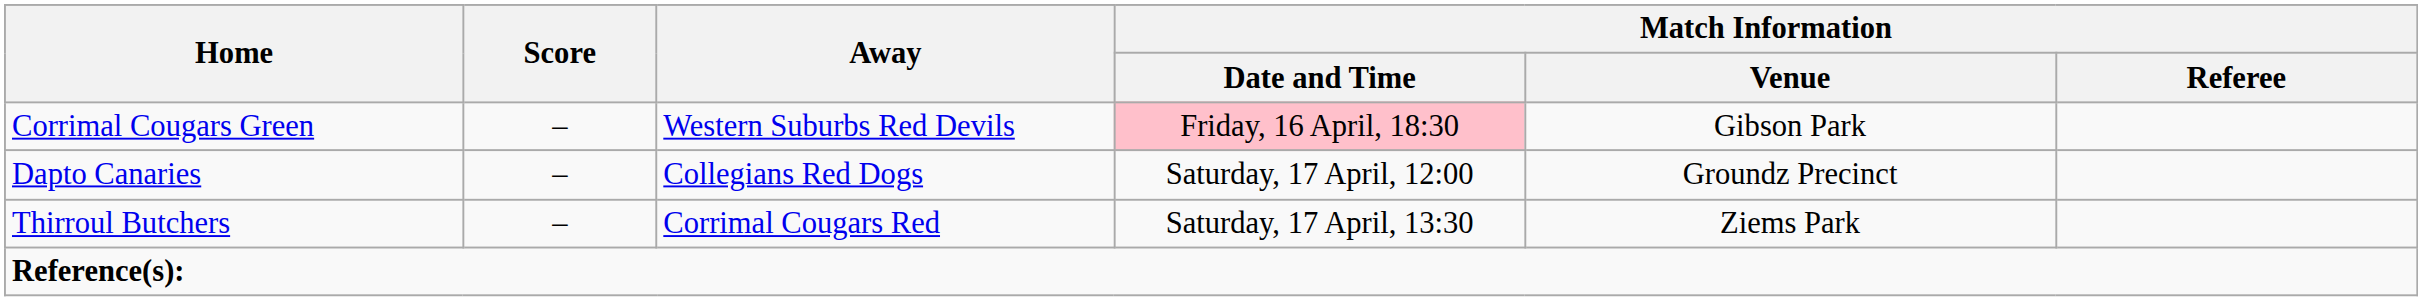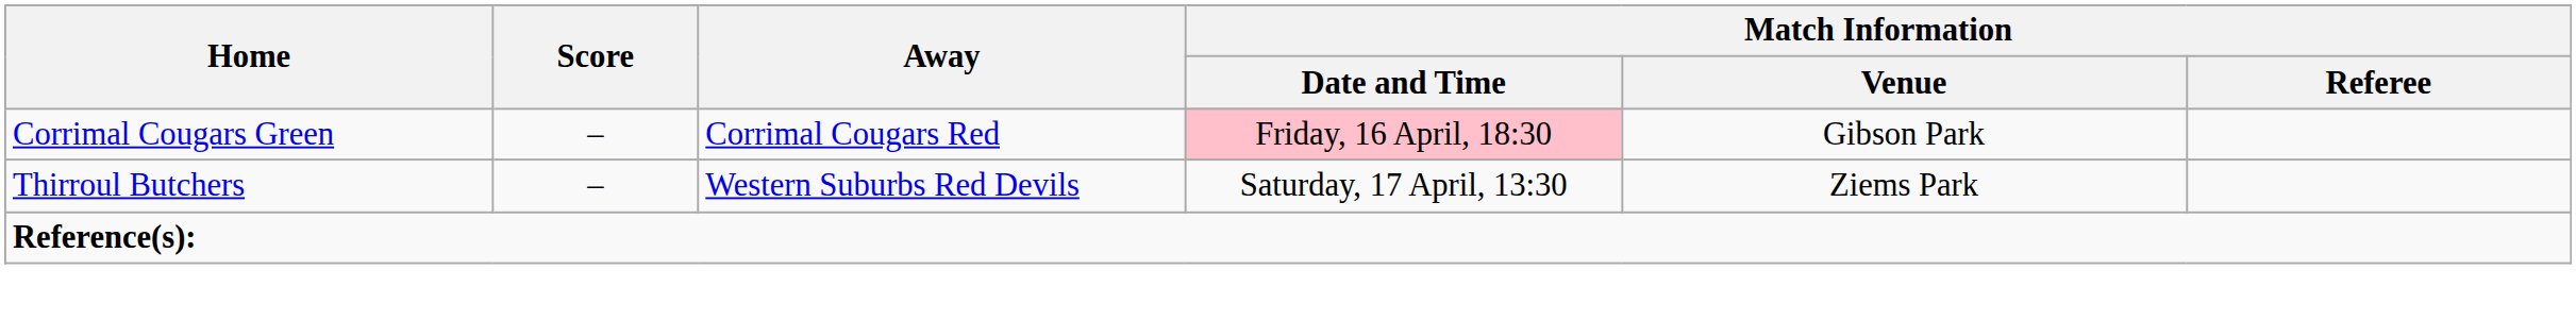 <table class="wikitable" width="100% text-align:center;">
 <tr>
 <th rowspan="2" width="19%">Home</th>
 <th rowspan="2" width="8%">Score</th>
 <th rowspan="2" width="19%">Away</th>
 <th colspan="3">Match Information</th>
 </tr>
 <tr bgcolor="#CCCCCC">
 <th width="17%">Date and Time</th>
 <th width="22%">Venue</th>
 <th>Referee</th>
 </tr>
 <tr>
 <td> <a href='#'>Corrimal Cougars Green</a></td>
 <td style="text-align:center;">–</td>
-<td> <a href='#'>Western Suburbs Red Devils</a></td>
+<td> <a href='#'>Corrimal Cougars Red</a></td>
 <td style="background: pink; text-align:center;">Friday, 16 April, 18:30</td>
 <td style="text-align:center;">Gibson Park</td>
 <td style="text-align:center;"></td>
 </tr>
 <tr>
-<td> <a href='#'>Dapto Canaries</a></td>
-<td style="text-align:center;">–</td>
-<td> <a href='#'>Collegians Red Dogs</a></td>
-<td style="text-align:center;">Saturday, 17 April, 12:00</td>
-<td style="text-align:center;">Groundz Precinct</td>
-<td style="text-align:center;"></td>
-</tr>
-<tr>
 <td> <a href='#'>Thirroul Butchers</a></td>
 <td style="text-align:center;">–</td>
-<td> <a href='#'>Corrimal Cougars Red</a></td>
+<td> <a href='#'>Western Suburbs Red Devils</a></td>
 <td style="text-align:center;">Saturday, 17 April, 13:30</td>
 <td style="text-align:center;">Ziems Park</td>
 <td style="text-align:center;"></td>
 </tr>
 <tr>
 <td colspan="6"><strong>Reference(s):</strong></td>
 </tr>
 </table>
